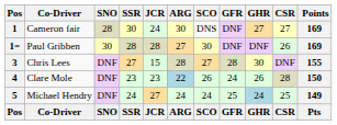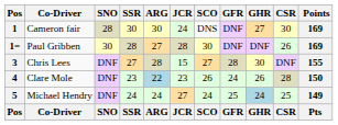 <table class="wikitable" style="font-size: 85%; text-align: center;">
 <tr valign="top">
 <th valign="middle">Pos</th>
 <th valign="middle">Co-Driver</th>
 <th>SNO<br></th>
 <th>SSR<br></th>
+<th>ARG<br></th>
 <th>JCR<br></th>
-<th>ARG<br></th>
 <th>SCO<br></th>
 <th>GFR<br></th>
 <th>GHR<br></th>
 <th>CSR<br></th>
 <th valign="middle"> Points</th>
 </tr>
 <tr>
 <th>1</th>
 <td align=left>Cameron fair</td>
 <td style="background:#dfdfbf;">28</td>
 <td style="background:#ffffbf;">30</td>
+<td style="background:#ffffbf;">30</td>
 <td style="background:#dfffdf;">24</td>
-<td style="background:#ffffbf;">30</td>
 <td>DNS</td>
 <td style="background:#efcfff;">DNF</td>
 <td style="background:#ffdf9f;">27</td>
-<td style="background:#ffffbf;">27</td>
+<td style="background:#ffffbf;">30</td>
 <th>169</th>
 </tr>
 <tr>
 <th>1=</th>
 <td align=left>Paul Gribben</td>
 <td style="background:#ffffbf;">30</td>
 <td style="background:#dfdfbf;">28</td>
+<td style="background:#ffdf9f;">27</td>
 <td style="background:#dfdfbf;">28</td>
-<td style="background:#ffdf9f;">27</td>
 <td style="background:#ffffbf;">30</td>
 <td style="background:#efcfff;">DNF</td>
 <td style="background:#efcfff;">DNF</td>
 <td style="background:#dfffdf;">26</td>
 <th>169</th>
 </tr>
 <tr>
 <th>3</th>
 <td align=left>Chris Lees</td>
 <td style="background:#efcfff;">DNF</td>
 <td style="background:#ffdf9f;">27</td>
+<td style="background:#dfdfbf;">28</td>
 <td style="background:#dfffdf;">15</td>
-<td style="background:#dfdfbf;">28</td>
 <td style="background:#ffdf9f;">27</td>
 <td style="background:#dfdfbf;">28</td>
 <td style="background:#ffffbf;">30</td>
 <td style="background:#efcfff;">DNF</td>
 <th>155</th>
 </tr>
 <tr>
 <th>4</th>
 <td align=left>Clare Mole</td>
 <td style="background:#efcfff;">DNF</td>
 <td style="background:#dfffdf;">23</td>
+<td style="background:#ADD8E6">22</td>
 <td style="background:#dfffdf;">23</td>
-<td style="background:#ADD8E6">22</td>
 <td style="background:#dfffdf;">26</td>
 <td style="background:#dfffdf;">24</td>
 <td style="background:#dfffdf;">26</td>
 <td style="background:#dfdfbf;">28</td>
 <th>150</th>
 </tr>
 <tr>
 <th>5</th>
 <td align=left>Michael Hendry</td>
 <td style="background:#efcfff;">DNF</td>
 <td style="background:#dfffdf;">24</td>
+<td style="background:#dfffdf;">24</td>
 <td style="background:#ffdf9f;">27</td>
-<td style="background:#dfffdf;">24</td>
 <td style="background:#dfffdf;">24</td>
 <td style="background:#dfffdf;">25</td>
 <td style="background:#ADD8E6">24</td>
 <td style="background:#dfffdf;">25</td>
 <th>149</th>
 </tr>
 <tr valign="top">
 <th valign="middle">Pos</th>
 <th valign="middle">Co-Driver</th>
 <th>SNO<br></th>
 <th>SSR<br></th>
+<th>ARG<br></th>
 <th>JCR<br></th>
-<th>ARG<br></th>
 <th>SCO<br></th>
 <th>GFR<br></th>
 <th>GHR<br></th>
 <th>CSR<br></th>
 <th valign="middle"> Pts </th>
 </tr>
 </table>
